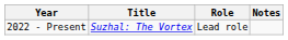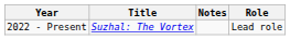 <table class="wikitable sortable">
 <tr>
 <th scope="col">Year</th>
 <th scope="col">Title</th>
+<th class="unsortable" scope="col">Notes</th>
 <th scope="col">Role</th>
-<th class="unsortable" scope="col">Notes</th>
 </tr>
 <tr>
 <td>2022 - Present</td>
 <td><em><a href='#'>Suzhal: The Vortex</a></em></td>
+<td></td>
 <td SI Chakravarthy (Sakkarai)>Lead role</td>
-<td></td>
 </tr>
 </table>
